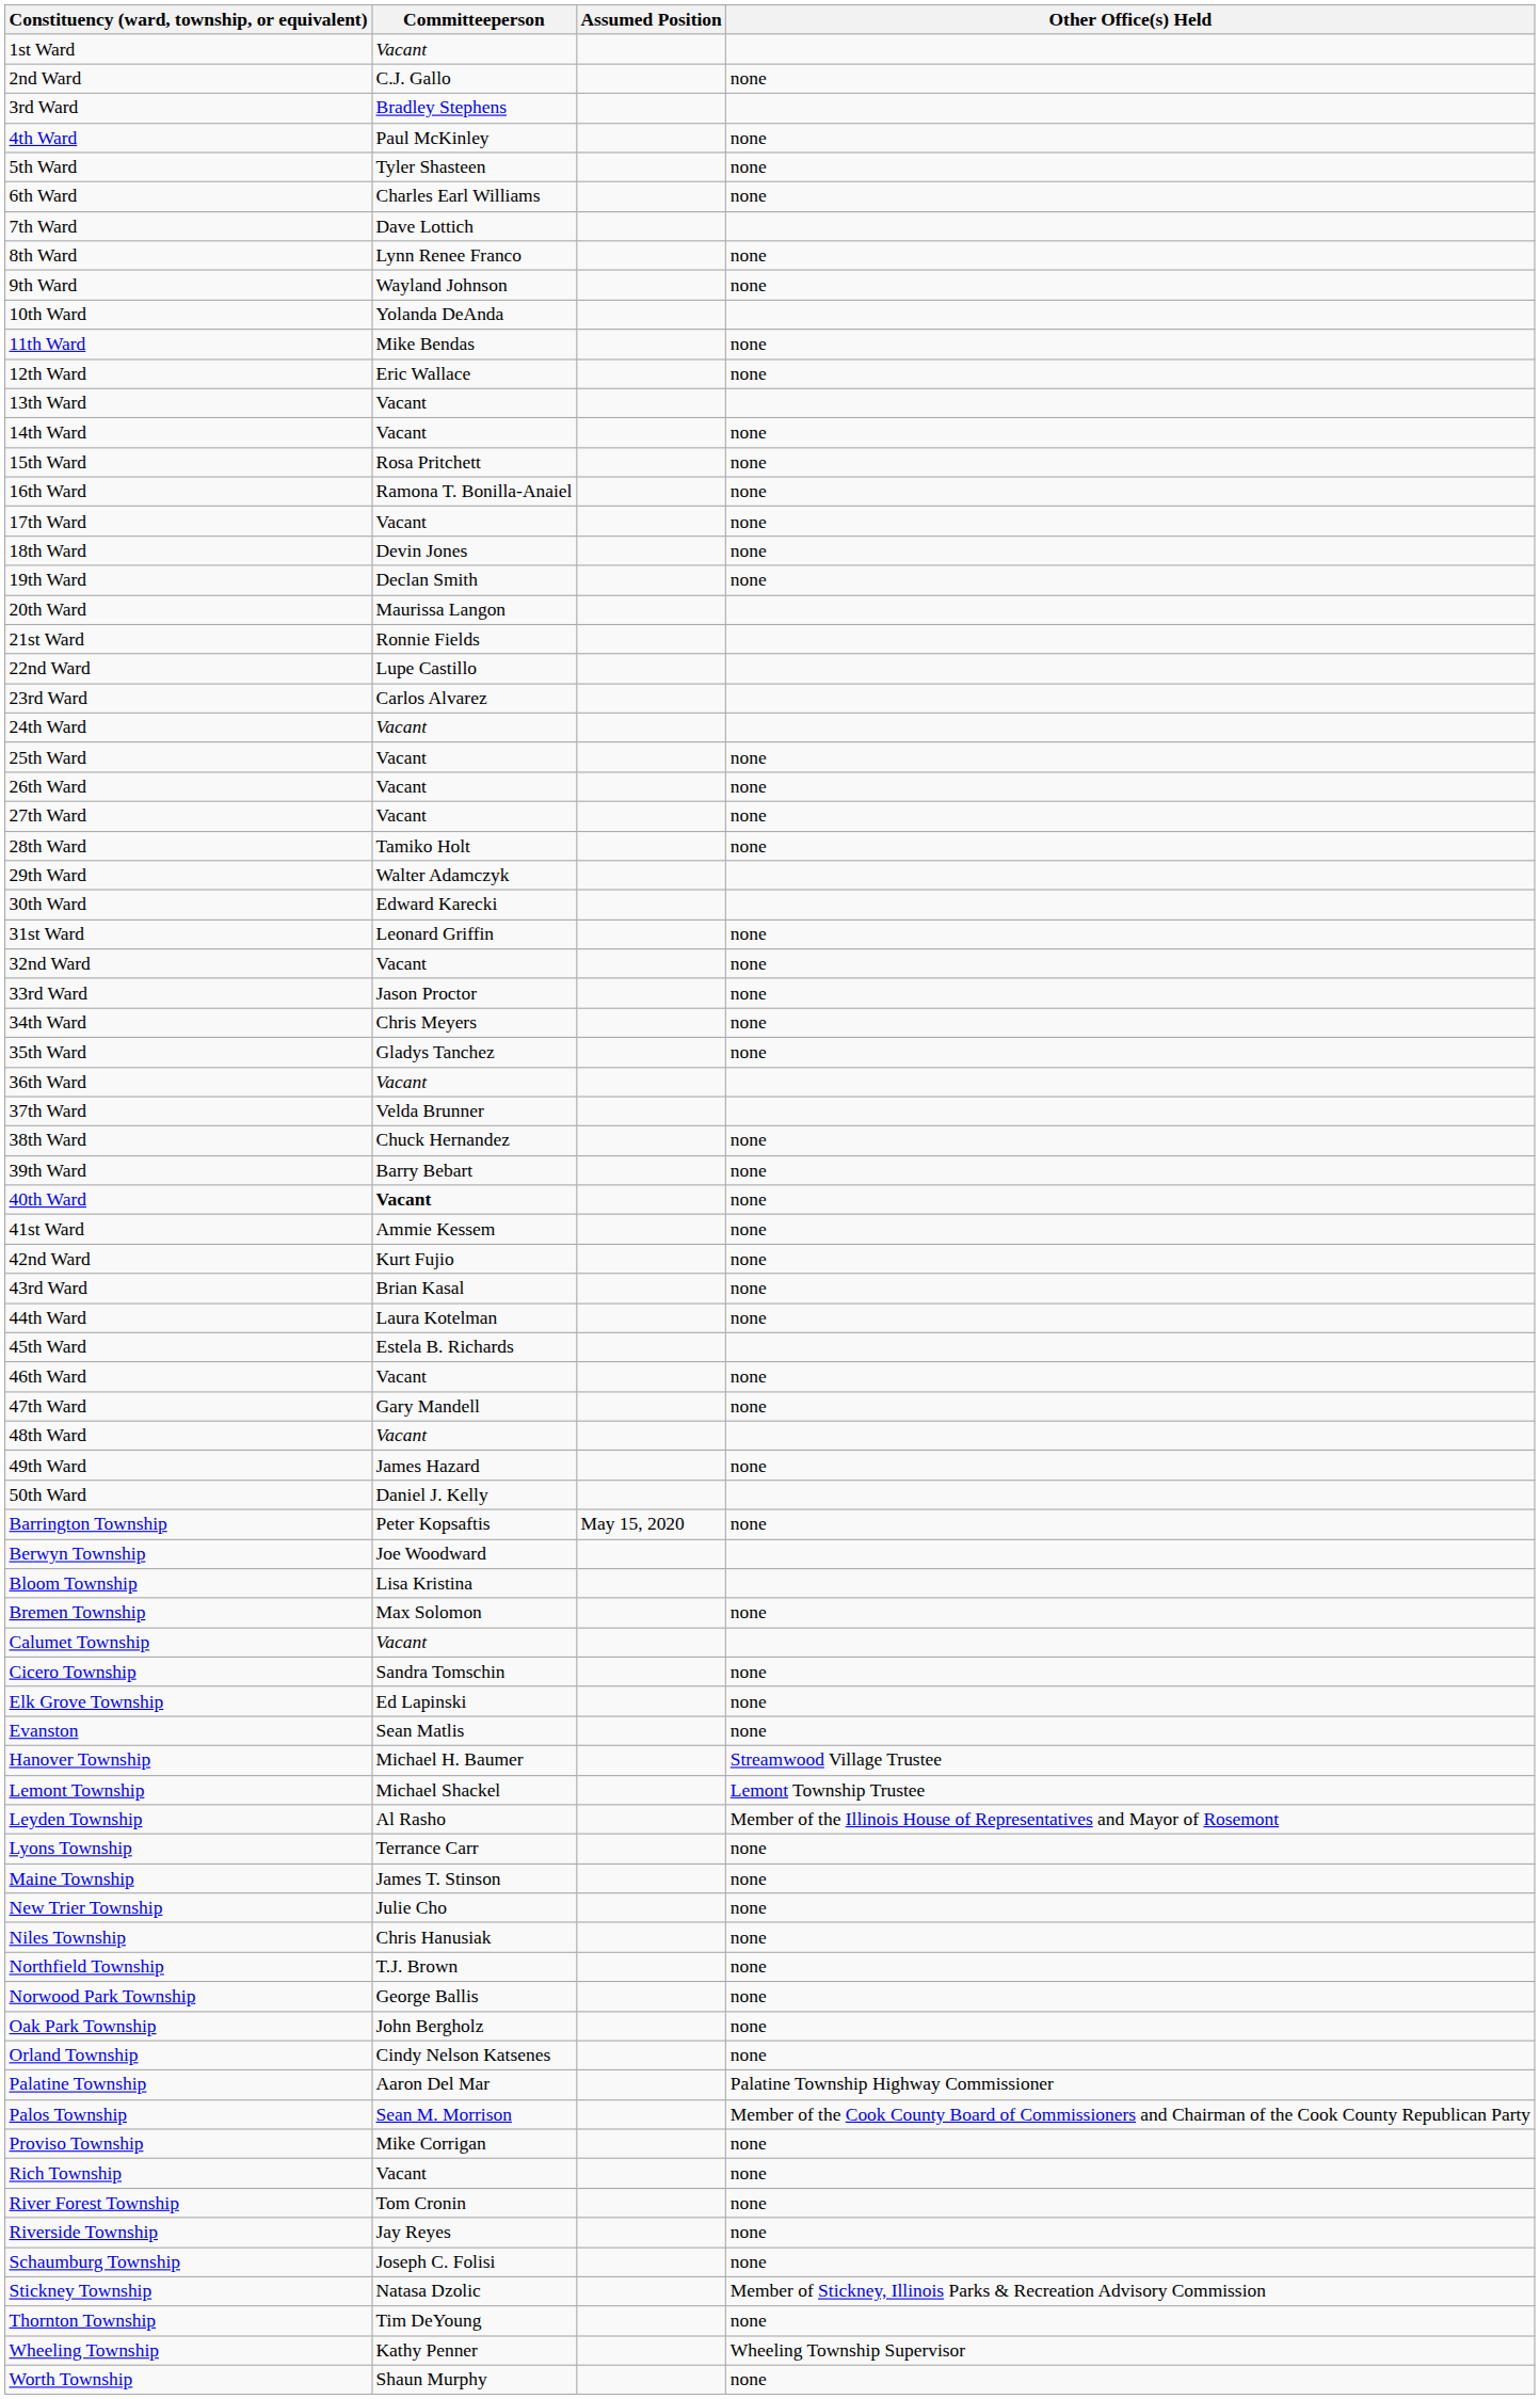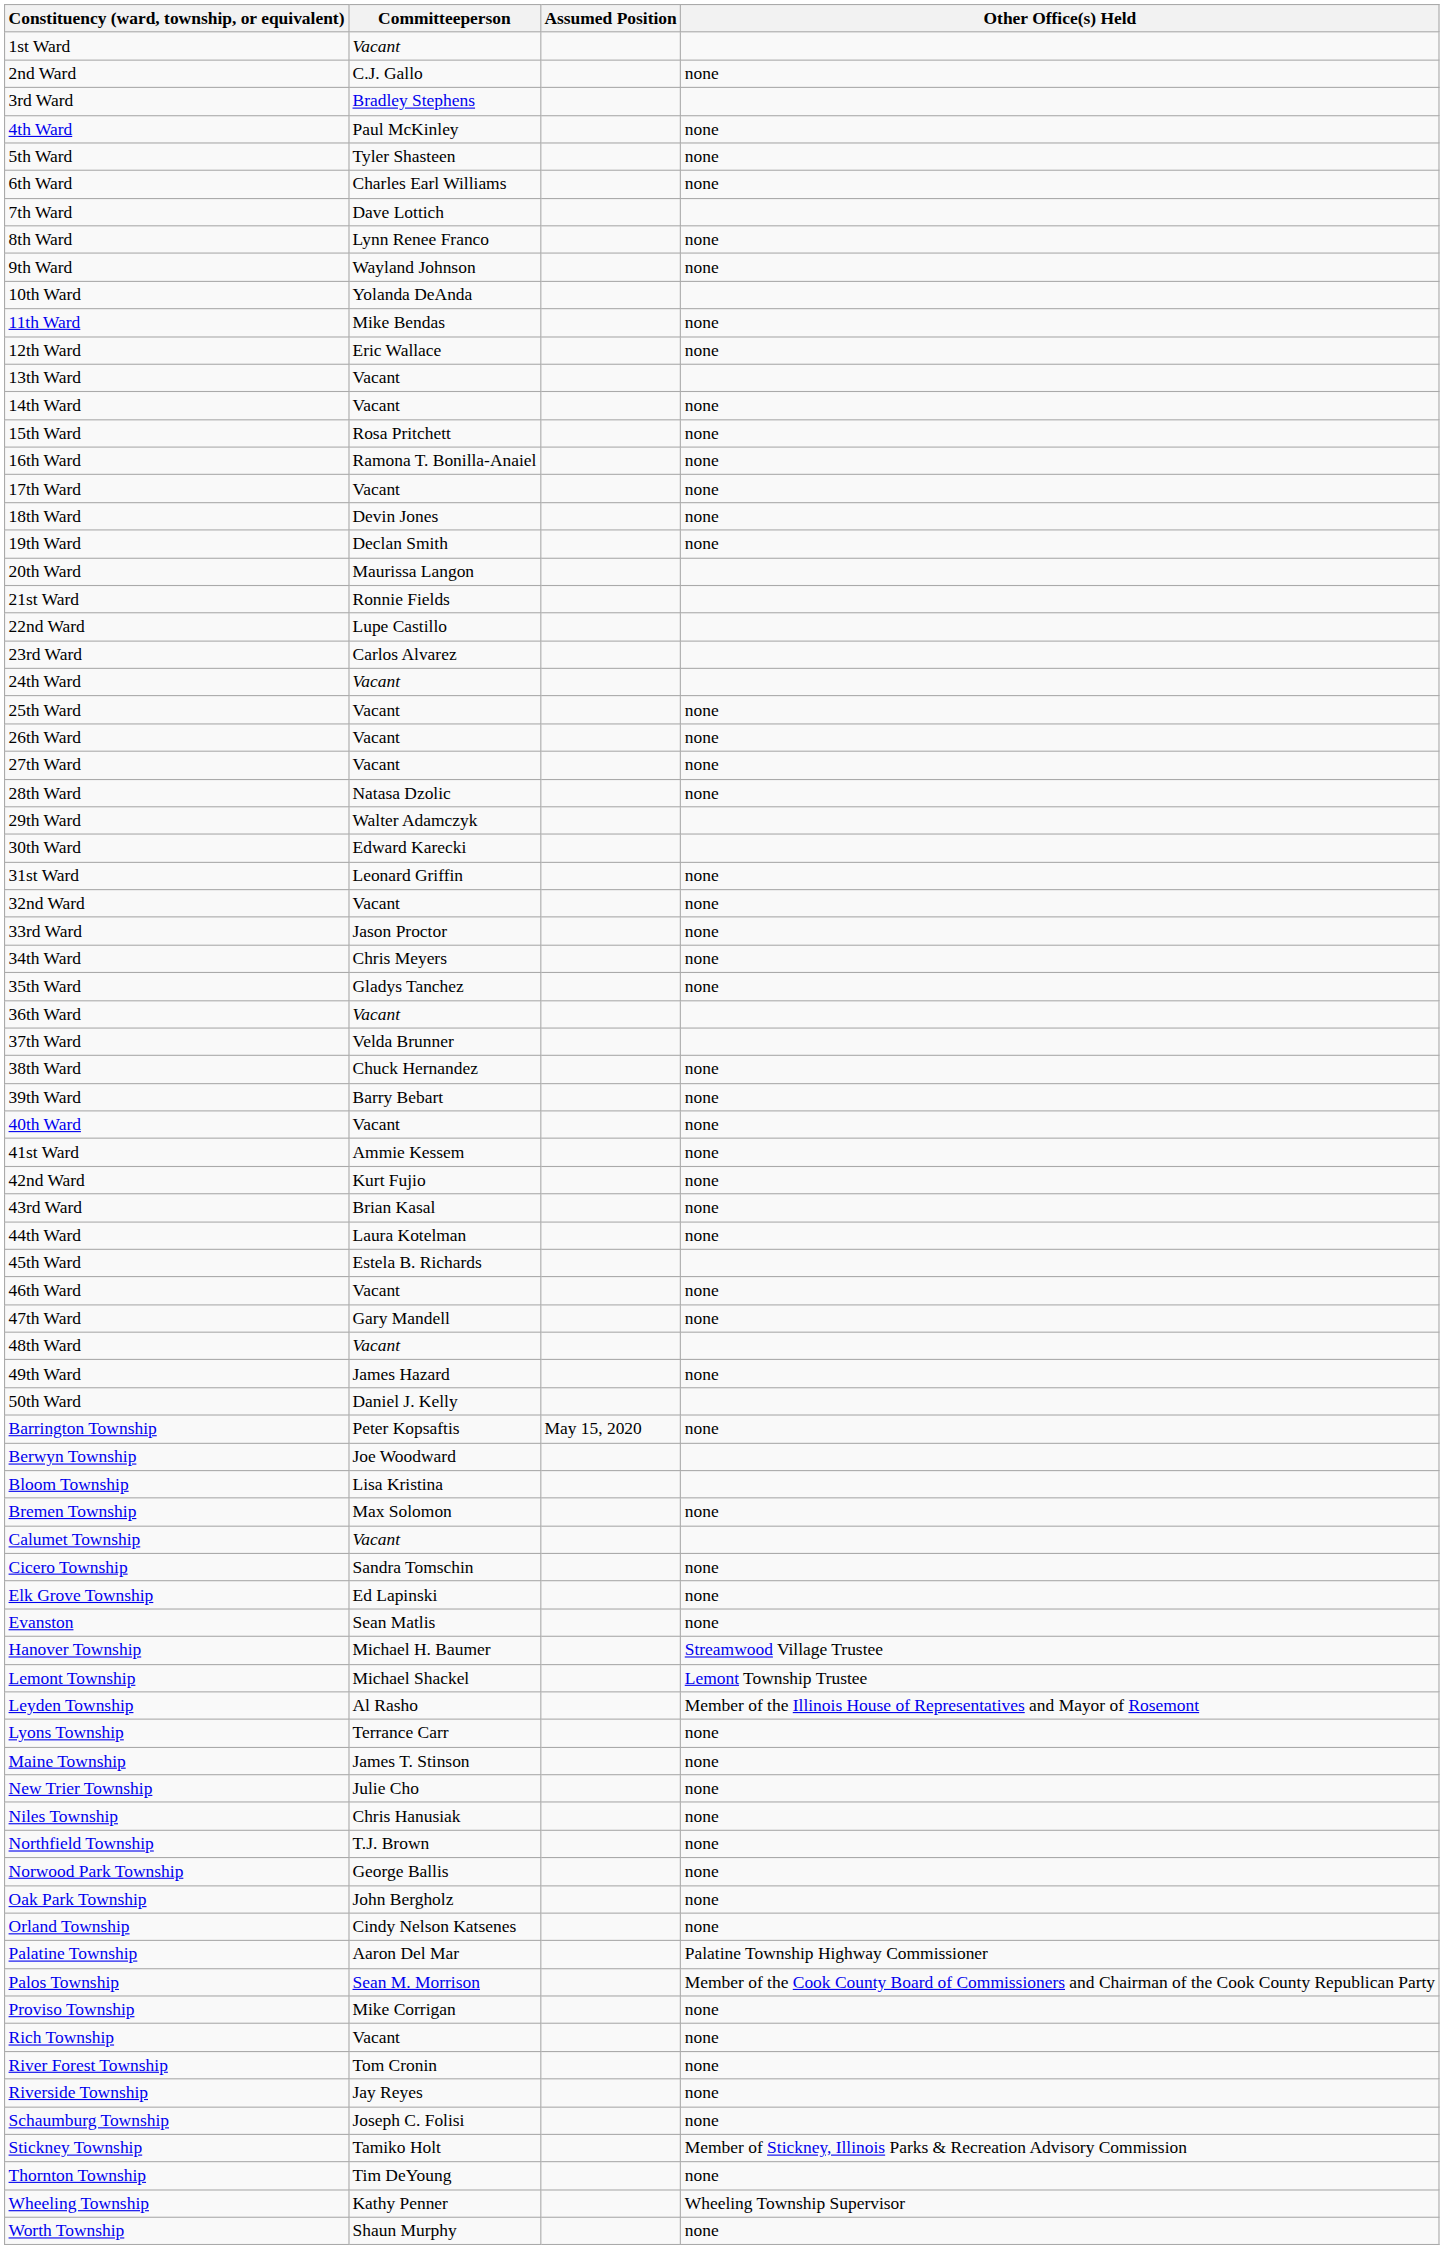 <table class="wikitable sortable mw-collapsible mw-collapsed">
 <tr>
 <th>Constituency (ward, township, or equivalent)</th>
 <th>Committeeperson</th>
 <th>Assumed Position</th>
 <th>Other Office(s) Held</th>
 </tr>
 <tr>
 <td>1st Ward</td>
 <td><em>Vacant</em></td>
 <td></td>
 <td></td>
 </tr>
 <tr>
 <td>2nd Ward</td>
 <td>C.J. Gallo</td>
 <td></td>
 <td>none</td>
 </tr>
 <tr>
 <td>3rd Ward</td>
 <td><a href='#'>Bradley Stephens</a></td>
 <td></td>
 <td></td>
 </tr>
 <tr>
 <td><a href='#'>4th Ward</a></td>
 <td>Paul McKinley</td>
 <td></td>
 <td>none</td>
 </tr>
 <tr>
 <td>5th Ward</td>
 <td>Tyler Shasteen</td>
 <td></td>
 <td>none</td>
 </tr>
 <tr>
 <td>6th Ward</td>
 <td>Charles Earl Williams</td>
 <td></td>
 <td>none</td>
 </tr>
 <tr>
 <td>7th Ward</td>
 <td>Dave Lottich</td>
 <td></td>
 <td></td>
 </tr>
 <tr>
 <td>8th Ward</td>
 <td>Lynn Renee Franco</td>
 <td></td>
 <td>none</td>
 </tr>
 <tr>
 <td>9th Ward</td>
 <td>Wayland Johnson</td>
 <td></td>
 <td>none</td>
 </tr>
 <tr>
 <td>10th Ward</td>
 <td>Yolanda DeAnda</td>
 <td></td>
 <td></td>
 </tr>
 <tr>
 <td><a href='#'>11th Ward</a></td>
 <td>Mike Bendas</td>
 <td></td>
 <td>none</td>
 </tr>
 <tr>
 <td>12th Ward</td>
 <td>Eric Wallace</td>
 <td></td>
 <td>none</td>
 </tr>
 <tr>
 <td>13th Ward</td>
 <td>Vacant</td>
 <td></td>
 <td></td>
 </tr>
 <tr>
 <td>14th Ward</td>
 <td>Vacant</td>
 <td></td>
 <td>none</td>
 </tr>
 <tr>
 <td>15th Ward</td>
 <td>Rosa Pritchett</td>
 <td></td>
 <td>none</td>
 </tr>
 <tr>
 <td>16th Ward</td>
 <td>Ramona T. Bonilla-Anaiel</td>
 <td></td>
 <td>none</td>
 </tr>
 <tr>
 <td>17th Ward</td>
 <td>Vacant</td>
 <td></td>
 <td>none</td>
 </tr>
 <tr>
 <td>18th Ward</td>
 <td>Devin Jones</td>
 <td></td>
 <td>none</td>
 </tr>
 <tr>
 <td>19th Ward</td>
 <td>Declan Smith</td>
 <td></td>
 <td>none</td>
 </tr>
 <tr>
 <td>20th Ward</td>
 <td>Maurissa Langon</td>
 <td></td>
 <td></td>
 </tr>
 <tr>
 <td>21st Ward</td>
 <td>Ronnie Fields</td>
 <td></td>
 <td></td>
 </tr>
 <tr>
 <td>22nd Ward</td>
 <td>Lupe Castillo</td>
 <td></td>
 <td></td>
 </tr>
 <tr>
 <td>23rd Ward</td>
 <td>Carlos Alvarez</td>
 <td></td>
 <td></td>
 </tr>
 <tr>
 <td>24th Ward</td>
 <td><em>Vacant</em></td>
 <td></td>
 <td></td>
 </tr>
 <tr>
 <td>25th Ward</td>
 <td>Vacant</td>
 <td></td>
 <td>none</td>
 </tr>
 <tr>
 <td>26th Ward</td>
 <td>Vacant</td>
 <td></td>
 <td>none</td>
 </tr>
 <tr>
 <td>27th Ward</td>
 <td>Vacant</td>
 <td></td>
 <td>none</td>
 </tr>
 <tr>
 <td>28th Ward</td>
-<td>Tamiko Holt</td>
+<td>Natasa Dzolic</td>
 <td></td>
 <td>none</td>
 </tr>
 <tr>
 <td>29th Ward</td>
 <td>Walter Adamczyk</td>
 <td></td>
 <td></td>
 </tr>
 <tr>
 <td>30th Ward</td>
 <td>Edward Karecki</td>
 <td></td>
 <td></td>
 </tr>
 <tr>
 <td>31st Ward</td>
 <td>Leonard Griffin</td>
 <td></td>
 <td>none</td>
 </tr>
 <tr>
 <td>32nd Ward</td>
 <td>Vacant</td>
 <td></td>
 <td>none</td>
 </tr>
 <tr>
 <td>33rd Ward</td>
 <td>Jason Proctor</td>
 <td></td>
 <td>none</td>
 </tr>
 <tr>
 <td>34th Ward</td>
 <td>Chris Meyers</td>
 <td></td>
 <td>none</td>
 </tr>
 <tr>
 <td>35th Ward</td>
 <td>Gladys Tanchez</td>
 <td></td>
 <td>none</td>
 </tr>
 <tr>
 <td>36th Ward</td>
 <td><em>Vacant</em></td>
 <td></td>
 <td></td>
 </tr>
 <tr>
 <td>37th Ward</td>
 <td>Velda Brunner</td>
 <td></td>
 <td></td>
 </tr>
 <tr>
 <td>38th Ward</td>
 <td>Chuck Hernandez</td>
 <td></td>
 <td>none</td>
 </tr>
 <tr>
 <td>39th Ward</td>
 <td>Barry Bebart</td>
 <td></td>
 <td>none</td>
 </tr>
 <tr>
 <td><a href='#'>40th Ward</a></td>
-<td><strong>Vacant</strong></td>
+<td>Vacant</td>
 <td></td>
 <td>none</td>
 </tr>
 <tr>
 <td>41st Ward</td>
 <td>Ammie Kessem</td>
 <td></td>
 <td>none</td>
 </tr>
 <tr>
 <td>42nd Ward</td>
 <td>Kurt Fujio</td>
 <td></td>
 <td>none</td>
 </tr>
 <tr>
 <td>43rd Ward</td>
 <td>Brian Kasal</td>
 <td></td>
 <td>none</td>
 </tr>
 <tr>
 <td>44th Ward</td>
 <td>Laura Kotelman</td>
 <td></td>
 <td>none</td>
 </tr>
 <tr>
 <td>45th Ward</td>
 <td>Estela B. Richards</td>
 <td></td>
 <td></td>
 </tr>
 <tr>
 <td>46th Ward</td>
 <td>Vacant</td>
 <td></td>
 <td>none</td>
 </tr>
 <tr>
 <td>47th Ward</td>
 <td>Gary Mandell</td>
 <td></td>
 <td>none</td>
 </tr>
 <tr>
 <td>48th Ward</td>
 <td><em>Vacant</em></td>
 <td></td>
 <td></td>
 </tr>
 <tr>
 <td>49th Ward</td>
 <td>James Hazard</td>
 <td></td>
 <td>none</td>
 </tr>
 <tr>
 <td>50th Ward</td>
 <td>Daniel J. Kelly</td>
 <td></td>
 <td></td>
 </tr>
 <tr>
 <td><a href='#'>Barrington Township</a></td>
 <td>Peter Kopsaftis</td>
 <td>May 15, 2020</td>
 <td>none</td>
 </tr>
 <tr>
 <td><a href='#'>Berwyn Township</a></td>
 <td>Joe Woodward</td>
 <td></td>
 <td></td>
 </tr>
 <tr>
 <td><a href='#'>Bloom Township</a></td>
 <td>Lisa Kristina</td>
 <td></td>
 <td></td>
 </tr>
 <tr>
 <td><a href='#'>Bremen Township</a></td>
 <td>Max Solomon</td>
 <td></td>
 <td>none</td>
 </tr>
 <tr>
 <td><a href='#'>Calumet Township</a></td>
 <td><em>Vacant</em></td>
 <td></td>
 <td></td>
 </tr>
 <tr>
 <td><a href='#'>Cicero Township</a></td>
 <td>Sandra Tomschin</td>
 <td></td>
 <td>none</td>
 </tr>
 <tr>
 <td><a href='#'>Elk Grove Township</a></td>
 <td>Ed Lapinski</td>
 <td></td>
 <td>none</td>
 </tr>
 <tr>
 <td><a href='#'>Evanston</a></td>
 <td>Sean Matlis</td>
 <td></td>
 <td>none</td>
 </tr>
 <tr>
 <td><a href='#'>Hanover Township</a></td>
 <td>Michael H. Baumer</td>
 <td></td>
 <td><a href='#'>Streamwood</a> Village Trustee</td>
 </tr>
 <tr>
 <td><a href='#'>Lemont Township</a></td>
 <td>Michael Shackel</td>
 <td></td>
 <td><a href='#'>Lemont</a> Township Trustee</td>
 </tr>
 <tr>
 <td><a href='#'>Leyden Township</a></td>
 <td>Al Rasho</td>
 <td></td>
 <td>Member of the <a href='#'>Illinois House of Representatives</a> and Mayor of <a href='#'>Rosemont</a></td>
 </tr>
 <tr>
 <td><a href='#'>Lyons Township</a></td>
 <td>Terrance Carr</td>
 <td></td>
 <td>none</td>
 </tr>
 <tr>
 <td><a href='#'>Maine Township</a></td>
 <td>James T. Stinson</td>
 <td></td>
 <td>none</td>
 </tr>
 <tr>
 <td><a href='#'>New Trier Township</a></td>
 <td>Julie Cho</td>
 <td></td>
 <td>none</td>
 </tr>
 <tr>
 <td><a href='#'>Niles Township</a></td>
 <td>Chris Hanusiak</td>
 <td></td>
 <td>none</td>
 </tr>
 <tr>
 <td><a href='#'>Northfield Township</a></td>
 <td>T.J. Brown</td>
 <td></td>
 <td>none</td>
 </tr>
 <tr>
 <td><a href='#'>Norwood Park Township</a></td>
 <td>George Ballis</td>
 <td></td>
 <td>none</td>
 </tr>
 <tr>
 <td><a href='#'>Oak Park Township</a></td>
 <td>John Bergholz</td>
 <td></td>
 <td>none</td>
 </tr>
 <tr>
 <td><a href='#'>Orland Township</a></td>
 <td>Cindy Nelson Katsenes</td>
 <td></td>
 <td>none</td>
 </tr>
 <tr>
 <td><a href='#'>Palatine Township</a></td>
 <td>Aaron Del Mar</td>
 <td></td>
 <td>Palatine Township Highway Commissioner</td>
 </tr>
 <tr>
 <td><a href='#'>Palos Township</a></td>
 <td><a href='#'>Sean M. Morrison</a></td>
 <td></td>
 <td>Member of the <a href='#'>Cook County Board of Commissioners</a> and Chairman of the Cook County Republican Party</td>
 </tr>
 <tr>
 <td><a href='#'>Proviso Township</a></td>
 <td>Mike Corrigan</td>
 <td></td>
 <td>none</td>
 </tr>
 <tr>
 <td><a href='#'>Rich Township</a></td>
 <td>Vacant</td>
 <td></td>
 <td>none</td>
 </tr>
 <tr>
 <td><a href='#'>River Forest Township</a></td>
 <td>Tom Cronin</td>
 <td></td>
 <td>none</td>
 </tr>
 <tr>
 <td><a href='#'>Riverside Township</a></td>
 <td>Jay Reyes</td>
 <td></td>
 <td>none</td>
 </tr>
 <tr>
 <td><a href='#'>Schaumburg Township</a></td>
 <td>Joseph C. Folisi</td>
 <td></td>
 <td>none</td>
 </tr>
 <tr>
 <td><a href='#'>Stickney Township</a></td>
-<td>Natasa Dzolic</td>
+<td>Tamiko Holt</td>
 <td></td>
 <td>Member of <a href='#'>Stickney, Illinois</a> Parks & Recreation Advisory Commission</td>
 </tr>
 <tr>
 <td><a href='#'>Thornton Township</a></td>
 <td>Tim DeYoung</td>
 <td></td>
 <td>none</td>
 </tr>
 <tr>
 <td><a href='#'>Wheeling Township</a></td>
 <td>Kathy Penner</td>
 <td></td>
 <td>Wheeling Township Supervisor</td>
 </tr>
 <tr>
 <td><a href='#'>Worth Township</a></td>
 <td>Shaun Murphy</td>
 <td></td>
 <td>none</td>
 </tr>
 </table>
